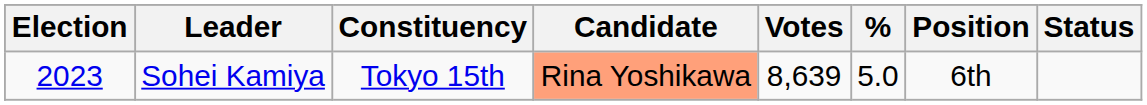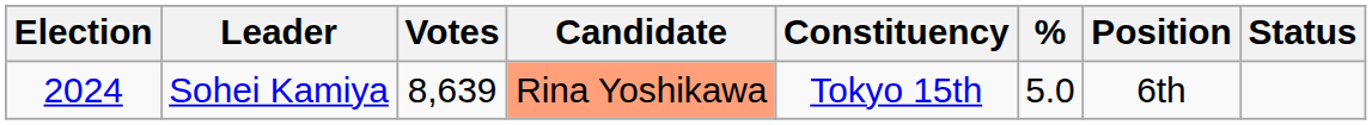 <table class="wikitable" style="text-align:center">
 <tr>
 <th>Election</th>
 <th>Leader</th>
+<th>Votes</th>
+<th>Candidate</th>
 <th>Constituency</th>
-<th>Candidate</th>
-<th>Votes</th>
 <th>%</th>
 <th>Position</th>
 <th>Status</th>
 </tr>
 <tr>
-<td><a href='#'>2023</a></td>
+<td><a href='#'>2024</a></td>
 <td><a href='#'>Sohei Kamiya</a></td>
+<td>8,639</td>
+<td style="background: lightsalmon;">Rina Yoshikawa</td>
 <td><a href='#'>Tokyo 15th</a></td>
-<td style="background: lightsalmon;">Rina Yoshikawa</td>
-<td>8,639</td>
 <td>5.0</td>
 <td>6th</td>
 <td></td>
 </tr>
 </table>
